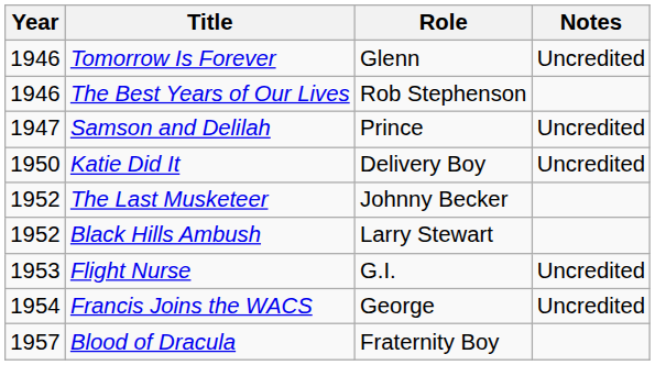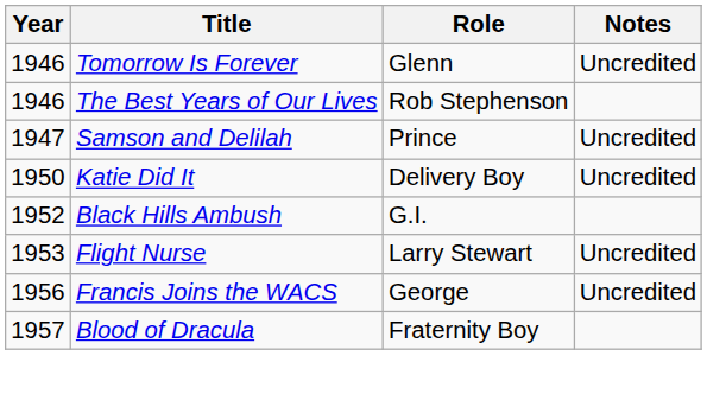 <table class="wikitable">
 <tr>
 <th>Year</th>
 <th>Title</th>
 <th>Role</th>
 <th>Notes</th>
 </tr>
 <tr>
 <td>1946</td>
 <td><em><a href='#'>Tomorrow Is Forever</a></em></td>
 <td>Glenn</td>
 <td>Uncredited</td>
 </tr>
 <tr>
 <td>1946</td>
 <td><em><a href='#'>The Best Years of Our Lives</a></em></td>
 <td>Rob Stephenson</td>
 <td></td>
 </tr>
 <tr>
 <td>1947</td>
 <td><em><a href='#'>Samson and Delilah</a></em></td>
 <td>Prince</td>
 <td>Uncredited</td>
 </tr>
 <tr>
 <td>1950</td>
 <td><em><a href='#'>Katie Did It</a></em></td>
 <td>Delivery Boy</td>
 <td>Uncredited</td>
 </tr>
 <tr>
 <td>1952</td>
-<td><em><a href='#'>The Last Musketeer</a></em></td>
-<td>Johnny Becker</td>
-<td></td>
-</tr>
-<tr>
-<td>1952</td>
 <td><em><a href='#'>Black Hills Ambush</a></em></td>
-<td>Larry Stewart</td>
+<td>G.I.</td>
 <td></td>
 </tr>
 <tr>
 <td>1953</td>
 <td><em><a href='#'>Flight Nurse</a></em></td>
-<td>G.I.</td>
+<td>Larry Stewart</td>
 <td>Uncredited</td>
 </tr>
 <tr>
-<td>1954</td>
+<td>1956</td>
 <td><em><a href='#'>Francis Joins the WACS</a></em></td>
 <td>George</td>
 <td>Uncredited</td>
 </tr>
 <tr>
 <td>1957</td>
 <td><em><a href='#'>Blood of Dracula</a></em></td>
 <td>Fraternity Boy</td>
 <td></td>
 </tr>
 </table>
